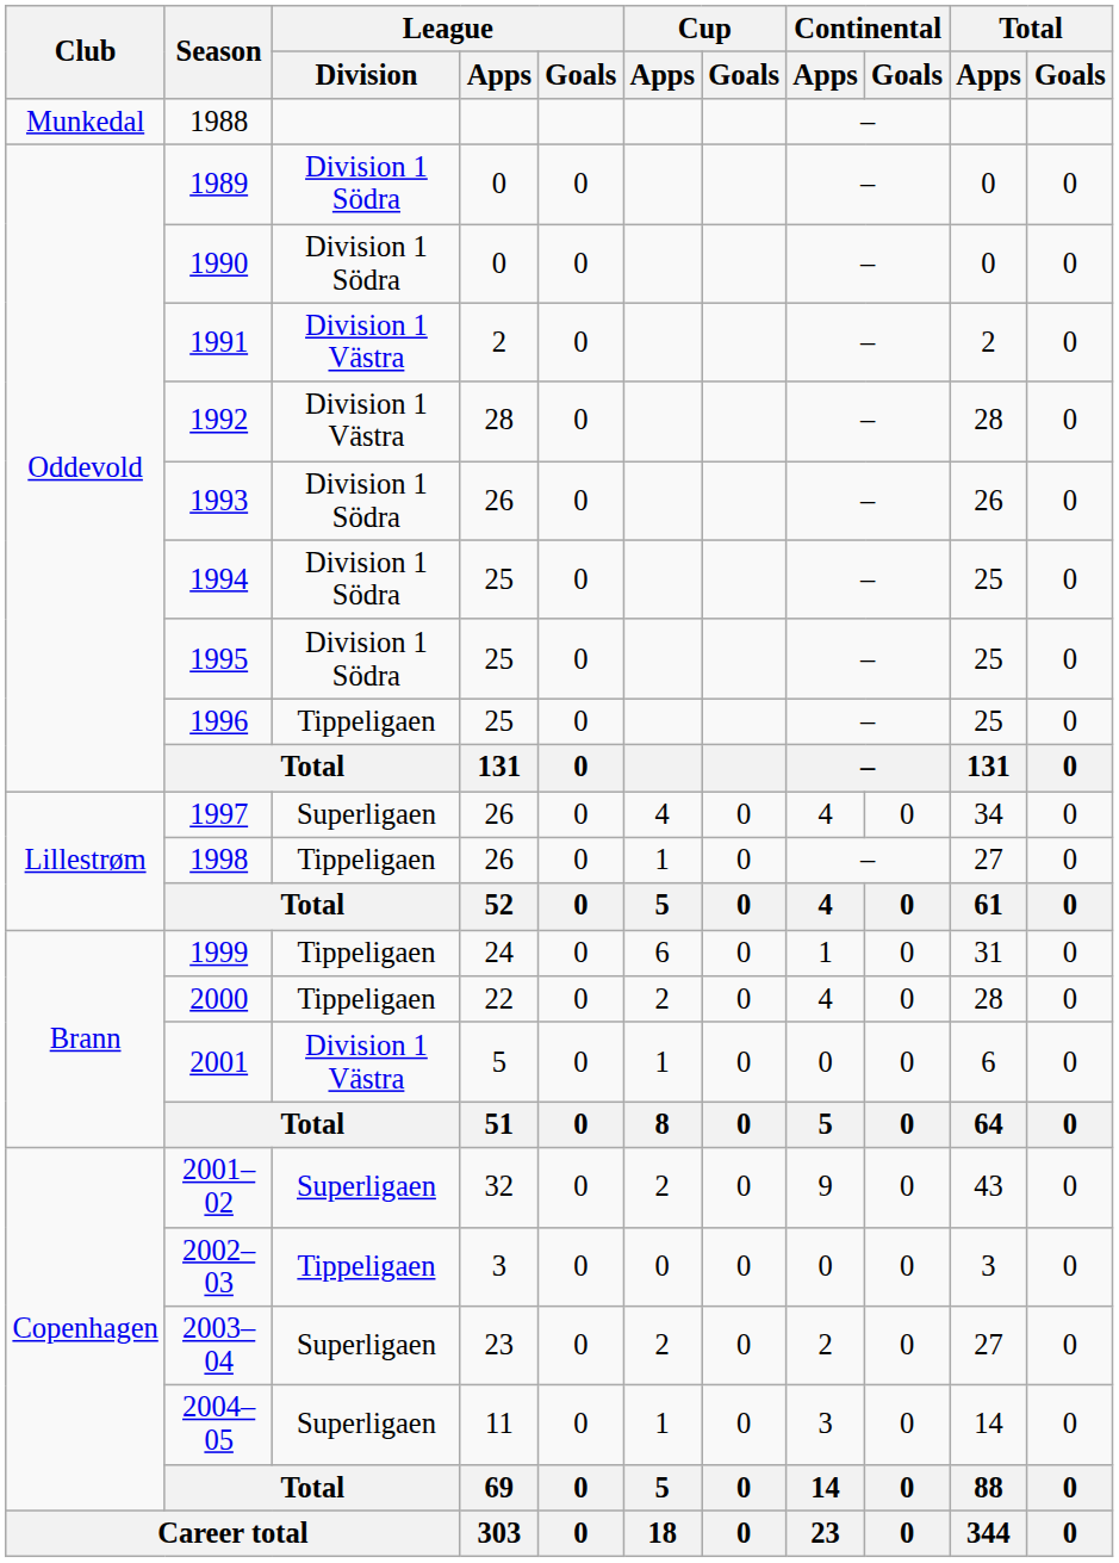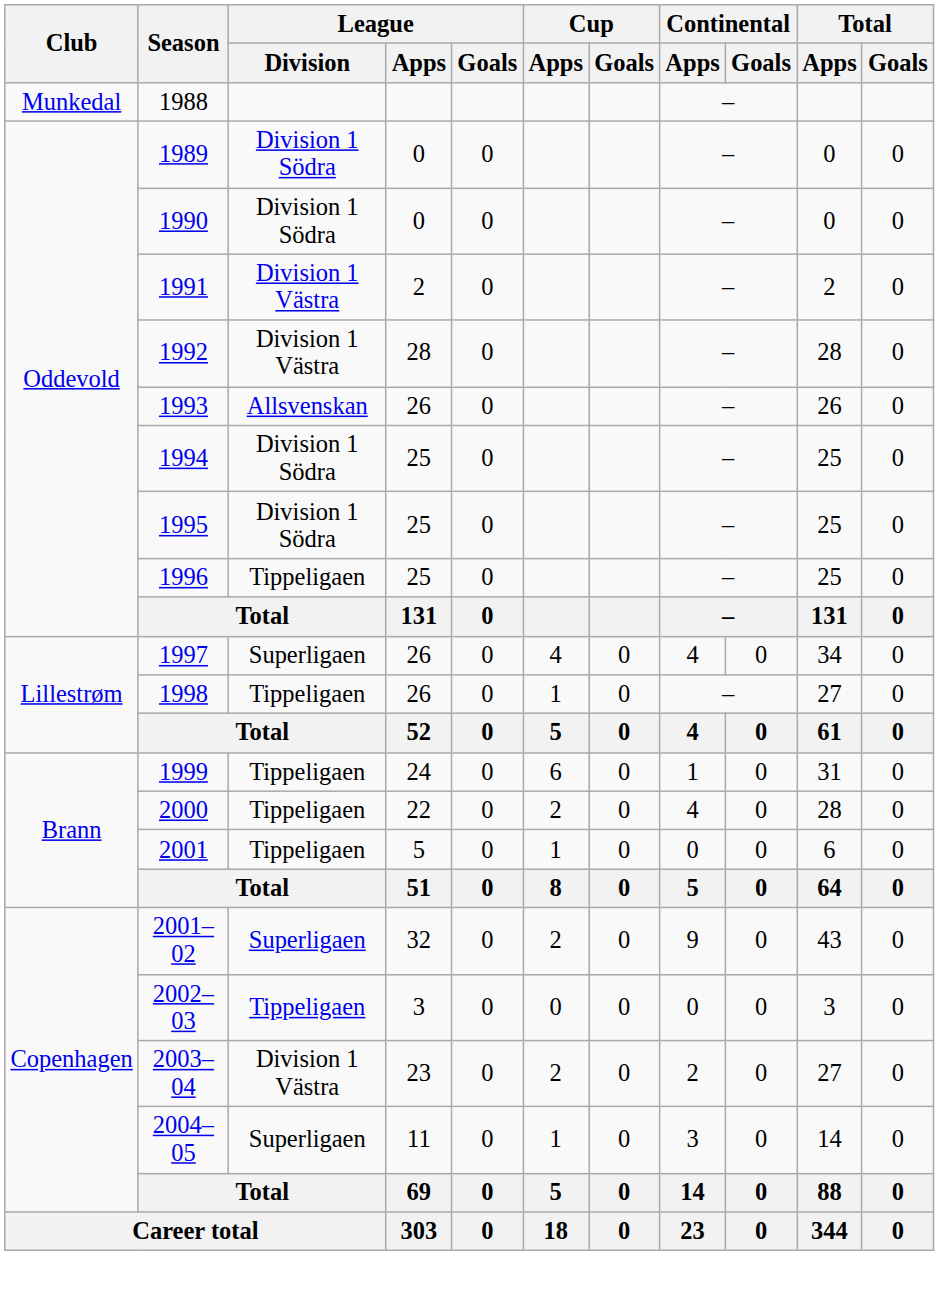 <table class="wikitable" style="text-align:center">
 <tr>
 <th rowspan="2">Club</th>
 <th rowspan="2">Season</th>
 <th colspan="3">League</th>
 <th colspan="2">Cup</th>
 <th colspan="2">Continental</th>
 <th colspan="2">Total</th>
 </tr>
 <tr>
 <th>Division</th>
 <th>Apps</th>
 <th>Goals</th>
 <th>Apps</th>
 <th>Goals</th>
 <th>Apps</th>
 <th>Goals</th>
 <th>Apps</th>
 <th>Goals</th>
 </tr>
 <tr>
 <td><a href='#'>Munkedal</a></td>
 <td>1988</td>
 <td></td>
 <td></td>
 <td></td>
 <td></td>
 <td></td>
 <td colspan="2">–</td>
 <td></td>
 <td></td>
 </tr>
 <tr>
 <td rowspan="9"><a href='#'>Oddevold</a></td>
 <td><a href='#'>1989</a></td>
 <td><a href='#'>Division 1 Södra</a></td>
 <td>0</td>
 <td>0</td>
 <td></td>
 <td></td>
 <td colspan="2">–</td>
 <td>0</td>
 <td>0</td>
 </tr>
 <tr>
 <td><a href='#'>1990</a></td>
 <td>Division 1 Södra</td>
 <td>0</td>
 <td>0</td>
 <td></td>
 <td></td>
 <td colspan="2">–</td>
 <td>0</td>
 <td>0</td>
 </tr>
 <tr>
 <td><a href='#'>1991</a></td>
 <td><a href='#'>Division 1 Västra</a></td>
 <td>2</td>
 <td>0</td>
 <td></td>
 <td></td>
 <td colspan="2">–</td>
 <td>2</td>
 <td>0</td>
 </tr>
 <tr>
 <td><a href='#'>1992</a></td>
 <td>Division 1 Västra</td>
 <td>28</td>
 <td>0</td>
 <td></td>
 <td></td>
 <td colspan="2">–</td>
 <td>28</td>
 <td>0</td>
 </tr>
 <tr>
 <td><a href='#'>1993</a></td>
-<td>Division 1 Södra</td>
+<td><a href='#'>Allsvenskan</a></td>
 <td>26</td>
 <td>0</td>
 <td></td>
 <td></td>
 <td colspan="2">–</td>
 <td>26</td>
 <td>0</td>
 </tr>
 <tr>
 <td><a href='#'>1994</a></td>
 <td>Division 1 Södra</td>
 <td>25</td>
 <td>0</td>
 <td></td>
 <td></td>
 <td colspan="2">–</td>
 <td>25</td>
 <td>0</td>
 </tr>
 <tr>
 <td><a href='#'>1995</a></td>
 <td>Division 1 Södra</td>
 <td>25</td>
 <td>0</td>
 <td></td>
 <td></td>
 <td colspan="2">–</td>
 <td>25</td>
 <td>0</td>
 </tr>
 <tr>
 <td><a href='#'>1996</a></td>
 <td>Tippeligaen</td>
 <td>25</td>
 <td>0</td>
 <td></td>
 <td></td>
 <td colspan="2">–</td>
 <td>25</td>
 <td>0</td>
 </tr>
 <tr>
 <th colspan="2">Total</th>
 <th>131</th>
 <th>0</th>
 <th></th>
 <th></th>
 <th colspan="2">–</th>
 <th>131</th>
 <th>0</th>
 </tr>
 <tr>
 <td rowspan="3"><a href='#'>Lillestrøm</a></td>
 <td><a href='#'>1997</a></td>
 <td>Superligaen</td>
 <td>26</td>
 <td>0</td>
 <td>4</td>
 <td>0</td>
 <td>4</td>
 <td>0</td>
 <td>34</td>
 <td>0</td>
 </tr>
 <tr>
 <td><a href='#'>1998</a></td>
 <td>Tippeligaen</td>
 <td>26</td>
 <td>0</td>
 <td>1</td>
 <td>0</td>
 <td colspan="2">–</td>
 <td>27</td>
 <td>0</td>
 </tr>
 <tr>
 <th colspan="2">Total</th>
 <th>52</th>
 <th>0</th>
 <th>5</th>
 <th>0</th>
 <th>4</th>
 <th>0</th>
 <th>61</th>
 <th>0</th>
 </tr>
 <tr>
 <td rowspan="4"><a href='#'>Brann</a></td>
 <td><a href='#'>1999</a></td>
 <td>Tippeligaen</td>
 <td>24</td>
 <td>0</td>
 <td>6</td>
 <td>0</td>
 <td>1</td>
 <td>0</td>
 <td>31</td>
 <td>0</td>
 </tr>
 <tr>
 <td><a href='#'>2000</a></td>
 <td>Tippeligaen</td>
 <td>22</td>
 <td>0</td>
 <td>2</td>
 <td>0</td>
 <td>4</td>
 <td>0</td>
 <td>28</td>
 <td>0</td>
 </tr>
 <tr>
 <td><a href='#'>2001</a></td>
-<td><a href='#'>Division 1 Västra</a></td>
+<td>Tippeligaen</td>
 <td>5</td>
 <td>0</td>
 <td>1</td>
 <td>0</td>
 <td>0</td>
 <td>0</td>
 <td>6</td>
 <td>0</td>
 </tr>
 <tr>
 <th colspan="2">Total</th>
 <th>51</th>
 <th>0</th>
 <th>8</th>
 <th>0</th>
 <th>5</th>
 <th>0</th>
 <th>64</th>
 <th>0</th>
 </tr>
 <tr>
 <td rowspan="5"><a href='#'>Copenhagen</a></td>
 <td><a href='#'>2001–02</a></td>
 <td><a href='#'>Superligaen</a></td>
 <td>32</td>
 <td>0</td>
 <td>2</td>
 <td>0</td>
 <td>9</td>
 <td>0</td>
 <td>43</td>
 <td>0</td>
 </tr>
 <tr>
 <td><a href='#'>2002–03</a></td>
 <td><a href='#'>Tippeligaen</a></td>
 <td>3</td>
 <td>0</td>
 <td>0</td>
 <td>0</td>
 <td>0</td>
 <td>0</td>
 <td>3</td>
 <td>0</td>
 </tr>
 <tr>
 <td><a href='#'>2003–04</a></td>
-<td>Superligaen</td>
+<td>Division 1 Västra</td>
 <td>23</td>
 <td>0</td>
 <td>2</td>
 <td>0</td>
 <td>2</td>
 <td>0</td>
 <td>27</td>
 <td>0</td>
 </tr>
 <tr>
 <td><a href='#'>2004–05</a></td>
 <td>Superligaen</td>
 <td>11</td>
 <td>0</td>
 <td>1</td>
 <td>0</td>
 <td>3</td>
 <td>0</td>
 <td>14</td>
 <td>0</td>
 </tr>
 <tr>
 <th colspan="2">Total</th>
 <th>69</th>
 <th>0</th>
 <th>5</th>
 <th>0</th>
 <th>14</th>
 <th>0</th>
 <th>88</th>
 <th>0</th>
 </tr>
 <tr>
 <th colspan="3">Career total</th>
 <th>303</th>
 <th>0</th>
 <th>18</th>
 <th>0</th>
 <th>23</th>
 <th>0</th>
 <th>344</th>
 <th>0</th>
 </tr>
 </table>
